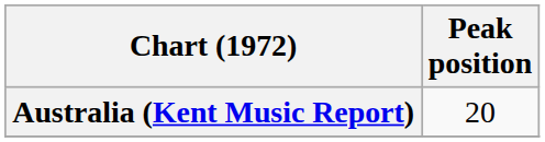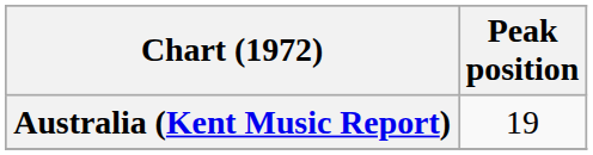 <table class="wikitable sortable plainrowheaders" style="text-align:center">
 <tr>
 <th scope="col">Chart (1972)</th>
 <th scope="col">Peak<br>position</th>
 </tr>
 <tr>
 <th scope="row">Australia (<a href='#'>Kent Music Report</a>)</th>
-<td>20</td>
+<td>19</td>
 </tr>
 <tr>
 </tr>
 <tr>
 </tr>
 <tr>
 </tr>
 <tr>
 </tr>
 <tr>
 </tr>
 </table>
